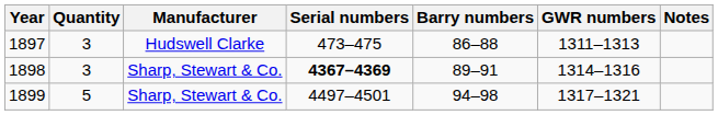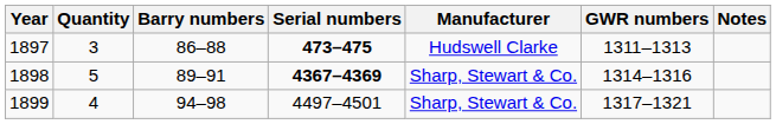 <table class="wikitable" style=text-align:center>
 <tr>
 <th>Year</th>
 <th>Quantity</th>
+<th>Barry numbers</th>
+<th>Serial numbers</th>
 <th>Manufacturer</th>
-<th>Serial numbers</th>
-<th>Barry numbers</th>
 <th>GWR numbers</th>
 <th>Notes</th>
 </tr>
 <tr>
 <td>1897</td>
 <td>3</td>
+<td>86–88</td>
+<td><strong>473–475</strong></td>
 <td><a href='#'>Hudswell Clarke</a></td>
-<td>473–475</td>
-<td>86–88</td>
 <td>1311–1313</td>
 <td></td>
 </tr>
 <tr>
 <td>1898</td>
-<td>3</td>
+<td>5</td>
+<td>89–91</td>
+<td><strong>4367–4369</strong></td>
 <td><a href='#'>Sharp, Stewart & Co.</a></td>
-<td><strong>4367–4369</strong></td>
-<td>89–91</td>
 <td>1314–1316</td>
 <td></td>
 </tr>
 <tr>
 <td>1899</td>
-<td>5</td>
+<td>4</td>
+<td>94–98</td>
+<td>4497–4501</td>
 <td><a href='#'>Sharp, Stewart & Co.</a></td>
-<td>4497–4501</td>
-<td>94–98</td>
 <td>1317–1321</td>
 <td></td>
 </tr>
 </table>
